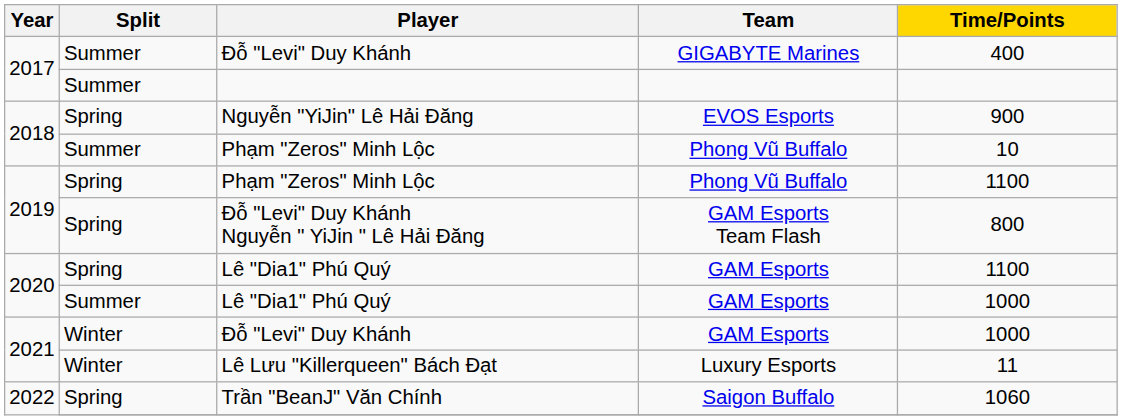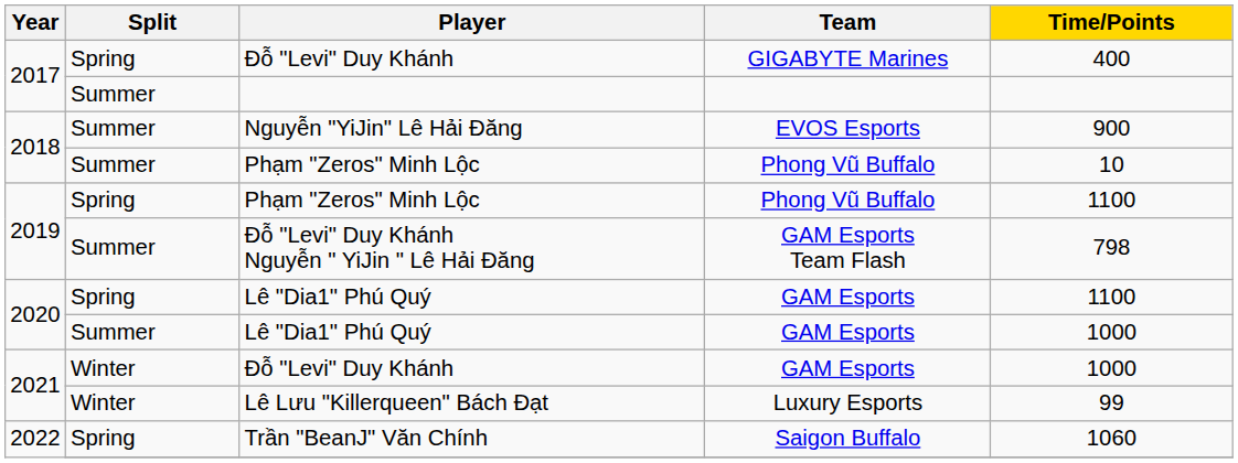 <table class="wikitable plainrowheaders" style="text-align:left">
 <tr>
 <th>Year</th>
 <th rowspan="1" style="width:7.3em; ">Split</th>
 <th rowspan="1" style="width:20.3em; ">Player</th>
 <th rowspan="1" style="width:12.3em; ">Team</th>
 <th rowspan="1" style="width:10.3em; background:gold;">Time/Points</th>
 </tr>
 <tr>
 <td rowspan="2">2017</td>
-<td>Summer</td>
+<td>Spring</td>
 <td style="text-align:left">Đỗ "Levi" Duy Khánh</td>
 <td style="text-align:center"><a href='#'>GIGABYTE Marines</a></td>
 <td style="text-align:center">400</td>
 </tr>
 <tr>
 <td>Summer</td>
 <td style="text-align:center"></td>
 <td style="text-align:center"></td>
 <td style="text-align:center"></td>
 </tr>
 <tr>
 <td rowspan="2">2018</td>
-<td>Spring</td>
+<td>Summer</td>
 <td style="text-align:left">Nguyễn "YiJin" Lê Hải Đăng</td>
 <td style="text-align:center"><a href='#'>EVOS Esports</a></td>
 <td style="text-align:center">900</td>
 </tr>
 <tr>
 <td>Summer</td>
 <td style="text-align:left">Phạm "Zeros" Minh Lộc</td>
 <td style="text-align:center"><a href='#'>Phong Vũ Buffalo</a></td>
 <td style="text-align:center">10</td>
 </tr>
 <tr>
 <td rowspan="2">2019</td>
 <td>Spring</td>
 <td style="text-align:left">Phạm "Zeros" Minh Lộc</td>
 <td style="text-align:center"><a href='#'>Phong Vũ Buffalo</a></td>
 <td style="text-align:center">1100</td>
 </tr>
 <tr>
-<td>Spring</td>
+<td>Summer</td>
 <td style="text-align:left">Đỗ "Levi" Duy Khánh <br> Nguyễn " YiJin " Lê Hải Đăng</td>
 <td style="text-align:center"><a href='#'>GAM Esports</a> <br> Team Flash</td>
-<td style="text-align:center">800</td>
+<td style="text-align:center">798</td>
 </tr>
 <tr>
 <td rowspan="2">2020</td>
 <td>Spring</td>
 <td style="text-align:left">Lê "Dia1" Phú Quý</td>
 <td style="text-align:center"><a href='#'>GAM Esports</a></td>
 <td style="text-align:center">1100</td>
 </tr>
 <tr>
 <td>Summer</td>
 <td style="text-align:left">Lê "Dia1" Phú Quý</td>
 <td style="text-align:center"><a href='#'>GAM Esports</a></td>
 <td style="text-align:center">1000</td>
 </tr>
 <tr>
 <td rowspan="2">2021</td>
 <td>Winter</td>
 <td style="text-align:left">Đỗ "Levi" Duy Khánh</td>
 <td style="text-align:center"><a href='#'>GAM Esports</a></td>
 <td style="text-align:center">1000</td>
 </tr>
 <tr>
 <td>Winter</td>
 <td style="text-align:left">Lê Lưu "Killerqueen" Bách Đạt</td>
 <td style="text-align:center">Luxury Esports</td>
-<td style="text-align:center">11</td>
+<td style="text-align:center">99</td>
 </tr>
 <tr>
 <td rowspan="2">2022</td>
 <td>Spring</td>
 <td style="text-align:left">Trần "BeanJ" Văn Chính</td>
 <td style="text-align:center"><a href='#'>Saigon Buffalo</a></td>
 <td style="text-align:center">1060</td>
 </tr>
 <tr>
 </tr>
 </table>
